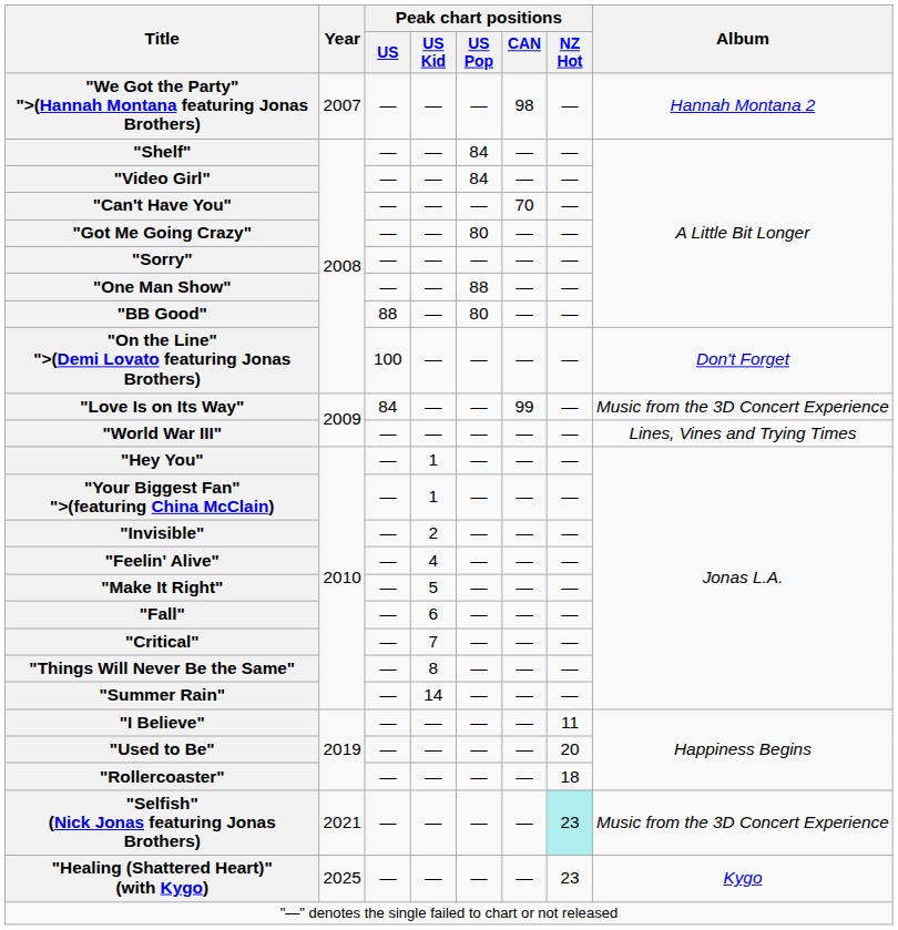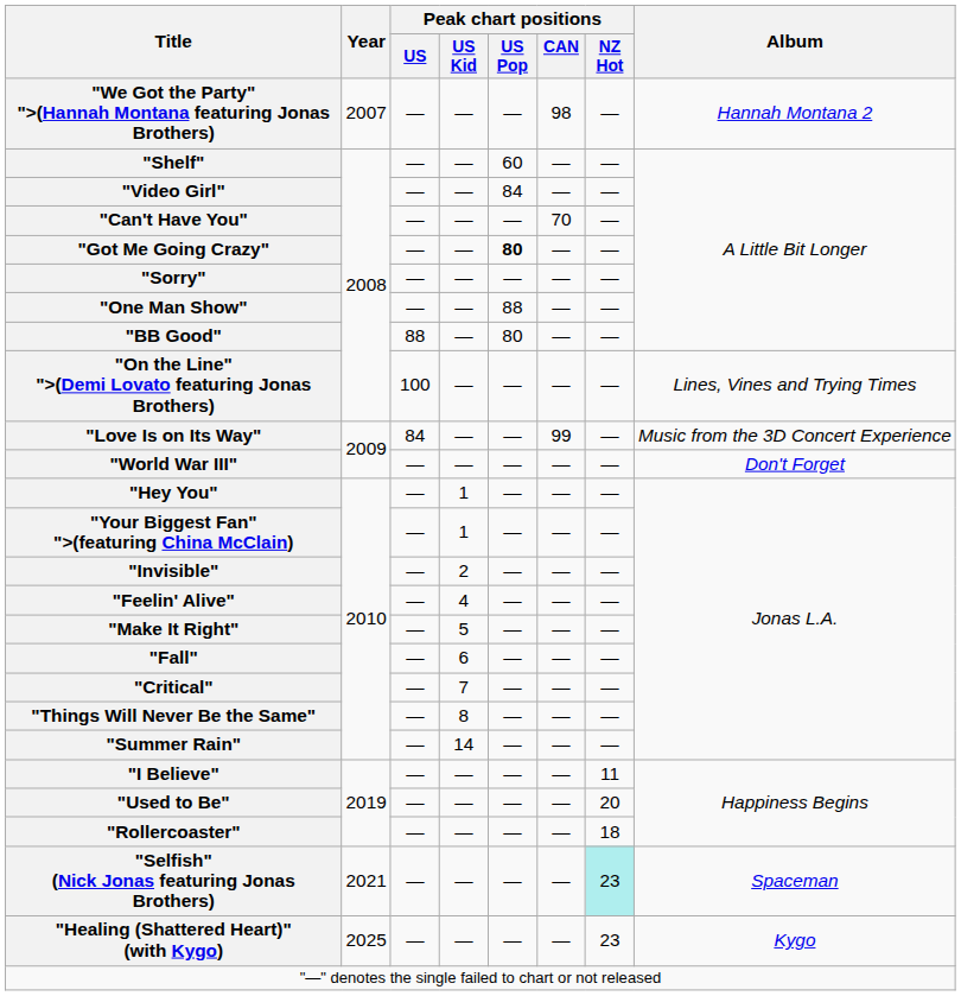 <table class="wikitable plainrowheaders" style="text-align:center;">
 <tr>
 <th scope="col" rowspan="2" style="width:18em;">Title</th>
 <th scope="col" rowspan="2">Year</th>
 <th scope="col" colspan="5">Peak chart positions</th>
 <th scope="col" rowspan="2">Album</th>
 </tr>
 <tr>
 <th scope="col" style="width:2.5em;font-size:90%;"><a href='#'>US</a><br></th>
 <th scope="col" style="width:2.5em;font-size:90%;"><a href='#'>US<br>Kid</a><br></th>
 <th scope="col" style="width:2.5em;font-size:90%;"><a href='#'>US<br>Pop</a><br></th>
 <th scope="col" style="width:2.5em;font-size:90%;"><a href='#'>CAN</a><br><br></th>
 <th scope="col" style="width:2.5em;font-size:90%;"><a href='#'>NZ<br>Hot</a><br></th>
 </tr>
 <tr>
 <th scope="row">"We Got the Party"<br><span>">(<a href='#'>Hannah Montana</a> featuring Jonas Brothers)</span></th>
 <td>2007</td>
 <td>—</td>
 <td>—</td>
 <td>—</td>
 <td>98</td>
 <td>—</td>
 <td><em><a href='#'>Hannah Montana 2</a></em></td>
 </tr>
 <tr>
 <th scope="row">"Shelf"</th>
 <td rowspan="8">2008</td>
 <td>—</td>
 <td>—</td>
-<td>84</td>
+<td>60</td>
 <td>—</td>
 <td>—</td>
 <td rowspan="7"><em>A Little Bit Longer</em></td>
 </tr>
 <tr>
 <th scope="row">"Video Girl"</th>
 <td>—</td>
 <td>—</td>
 <td>84</td>
 <td>—</td>
 <td>—</td>
 </tr>
 <tr>
 <th scope="row">"Can't Have You"</th>
 <td>—</td>
 <td>—</td>
 <td>—</td>
 <td>70</td>
 <td>—</td>
 </tr>
 <tr>
 <th scope="row">"Got Me Going Crazy"</th>
 <td>—</td>
 <td>—</td>
-<td>80</td>
+<td><strong>80</strong></td>
 <td>—</td>
 <td>—</td>
 </tr>
 <tr>
 <th scope="row">"Sorry"</th>
 <td>—</td>
 <td>—</td>
 <td>—</td>
 <td>—</td>
 <td>—</td>
 </tr>
 <tr>
 <th scope="row">"One Man Show"</th>
 <td>—</td>
 <td>—</td>
 <td>88</td>
 <td>—</td>
 <td>—</td>
 </tr>
 <tr>
 <th scope="row">"BB Good"</th>
 <td>88</td>
 <td>—</td>
 <td>80</td>
 <td>—</td>
 <td>—</td>
 </tr>
 <tr>
 <th scope="row">"On the Line"<br><span>">(<a href='#'>Demi Lovato</a> featuring Jonas Brothers)</span></th>
 <td>100</td>
 <td>—</td>
 <td>—</td>
 <td>—</td>
 <td>—</td>
-<td><em><a href='#'>Don't Forget</a></em></td>
+<td><em>Lines, Vines and Trying Times</em></td>
 </tr>
 <tr>
 <th scope="row">"Love Is on Its Way"</th>
 <td rowspan="2">2009</td>
 <td>84</td>
 <td>—</td>
 <td>—</td>
 <td>99</td>
 <td>—</td>
 <td><em>Music from the 3D Concert Experience</em></td>
 </tr>
 <tr>
 <th scope="row">"World War III"</th>
 <td>—</td>
 <td>—</td>
 <td>—</td>
 <td>—</td>
 <td>—</td>
-<td><em>Lines, Vines and Trying Times</em></td>
+<td><em><a href='#'>Don't Forget</a></em></td>
 </tr>
 <tr>
 <th scope="row">"Hey You"</th>
 <td rowspan="9">2010</td>
 <td>—</td>
 <td>1</td>
 <td>—</td>
 <td>—</td>
 <td>—</td>
 <td rowspan="9"><em>Jonas L.A.</em></td>
 </tr>
 <tr>
 <th scope="row">"Your Biggest Fan"<br><span>">(featuring <a href='#'>China McClain</a>)</span></th>
 <td>—</td>
 <td>1</td>
 <td>—</td>
 <td>—</td>
 <td>—</td>
 </tr>
 <tr>
 <th scope="row">"Invisible"</th>
 <td>—</td>
 <td>2</td>
 <td>—</td>
 <td>—</td>
 <td>—</td>
 </tr>
 <tr>
 <th scope="row">"Feelin' Alive"</th>
 <td>—</td>
 <td>4</td>
 <td>—</td>
 <td>—</td>
 <td>—</td>
 </tr>
 <tr>
 <th scope="row">"Make It Right"</th>
 <td>—</td>
 <td>5</td>
 <td>—</td>
 <td>—</td>
 <td>—</td>
 </tr>
 <tr>
 <th scope="row">"Fall"</th>
 <td>—</td>
 <td>6</td>
 <td>—</td>
 <td>—</td>
 <td>—</td>
 </tr>
 <tr>
 <th scope="row">"Critical"</th>
 <td>—</td>
 <td>7</td>
 <td>—</td>
 <td>—</td>
 <td>—</td>
 </tr>
 <tr>
 <th scope="row">"Things Will Never Be the Same"</th>
 <td>—</td>
 <td>8</td>
 <td>—</td>
 <td>—</td>
 <td>—</td>
 </tr>
 <tr>
 <th scope="row">"Summer Rain"</th>
 <td>—</td>
 <td>14</td>
 <td>—</td>
 <td>—</td>
 <td>—</td>
 </tr>
 <tr>
 <th scope="row">"I Believe"</th>
 <td rowspan="3">2019</td>
 <td>—</td>
 <td>—</td>
 <td>—</td>
 <td>—</td>
 <td>11</td>
 <td rowspan="3"><em>Happiness Begins</em></td>
 </tr>
 <tr>
 <th scope="row">"Used to Be"</th>
 <td>—</td>
 <td>—</td>
 <td>—</td>
 <td>—</td>
 <td>20</td>
 </tr>
 <tr>
 <th scope="row">"Rollercoaster"</th>
 <td>—</td>
 <td>—</td>
 <td>—</td>
 <td>—</td>
 <td>18</td>
 </tr>
 <tr>
 <th scope="row">"Selfish"<br><span>(<a href='#'>Nick Jonas</a> featuring Jonas Brothers)</span></th>
 <td>2021</td>
 <td>—</td>
 <td>—</td>
 <td>—</td>
 <td>—</td>
 <td style="background: paleturquoise;">23</td>
-<td><em>Music from the 3D Concert Experience</em></td>
+<td><em><a href='#'>Spaceman</a></em></td>
 </tr>
 <tr>
 <th scope="row">"Healing (Shattered Heart)"<br><span>(with <a href='#'>Kygo</a>)</span></th>
 <td>2025</td>
 <td>—</td>
 <td>—</td>
 <td>—</td>
 <td>—</td>
 <td>23</td>
 <td><em><a href='#'>Kygo</a></em></td>
 </tr>
 <tr>
 <td colspan="11" style="font-size:85%">"—" denotes the single failed to chart or not released</td>
 </tr>
 </table>
